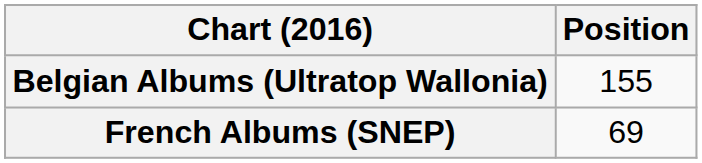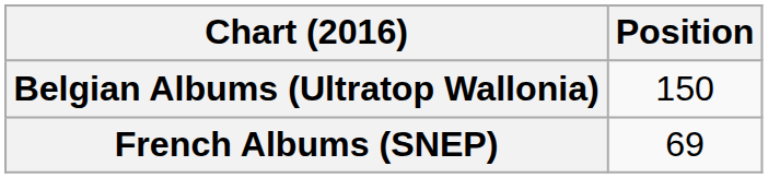 <table class="wikitable sortable plainrowheaders" style="text-align:center">
 <tr>
 <th scope="col">Chart (2016)</th>
 <th scope="col">Position</th>
 </tr>
 <tr>
 <th scope="row">Belgian Albums (Ultratop Wallonia)</th>
-<td>155</td>
+<td>150</td>
 </tr>
 <tr>
 <th scope="row">French Albums (SNEP)</th>
 <td>69</td>
 </tr>
 </table>
